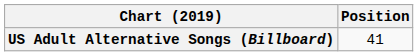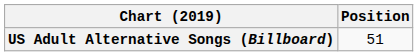 <table class="wikitable plainrowheaders" style="text-align:center">
 <tr>
 <th scope="col">Chart (2019)</th>
 <th scope="col">Position</th>
 </tr>
 <tr>
 <th scope="row">US Adult Alternative Songs (<em>Billboard</em>)</th>
-<td>41</td>
+<td>51</td>
 </tr>
 </table>
